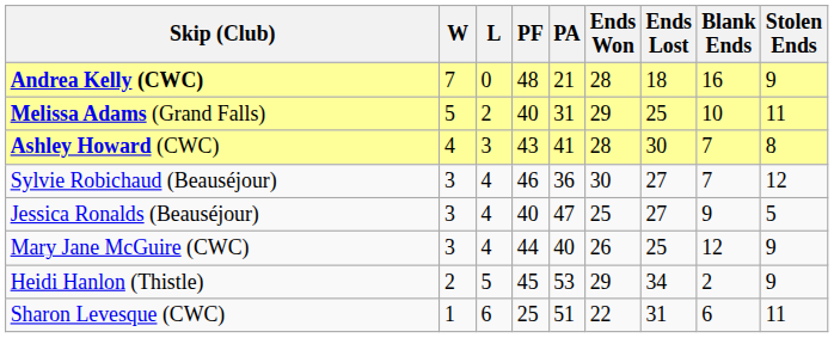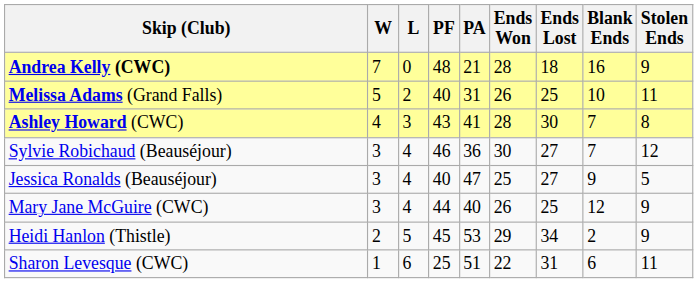 <table class="wikitable">
 <tr>
 <th bgcolor="#efefef" width="320">Skip (Club)</th>
 <th bgcolor="#efefef" width="20">W</th>
 <th bgcolor="#efefef" width="20">L</th>
 <th bgcolor="#efefef" width="20">PF</th>
 <th bgcolor="#efefef" width="20">PA</th>
 <th bgcolor="#efefef" width="20">Ends <br> Won</th>
 <th bgcolor="#efefef" width="20">Ends <br> Lost</th>
 <th bgcolor="#efefef" width="20">Blank <br> Ends</th>
 <th bgcolor="#efefef" width="20">Stolen <br> Ends</th>
 </tr>
 <tr bgcolor="#ffff9a">
 <td><strong><a href='#'>Andrea Kelly</a> (CWC)</strong></td>
 <td>7</td>
 <td>0</td>
 <td>48</td>
 <td>21</td>
 <td>28</td>
 <td>18</td>
 <td>16</td>
 <td>9</td>
 </tr>
 <tr bgcolor="#ffff9a">
 <td><strong><a href='#'>Melissa Adams</a></strong> (Grand Falls)</td>
 <td>5</td>
 <td>2</td>
 <td>40</td>
 <td>31</td>
-<td>29</td>
+<td>26</td>
 <td>25</td>
 <td>10</td>
 <td>11</td>
 </tr>
 <tr bgcolor="#ffff9a">
 <td><strong><a href='#'>Ashley Howard</a></strong> (CWC)</td>
 <td>4</td>
 <td>3</td>
 <td>43</td>
 <td>41</td>
 <td>28</td>
 <td>30</td>
 <td>7</td>
 <td>8</td>
 </tr>
 <tr>
 <td><a href='#'>Sylvie Robichaud</a> (Beauséjour)</td>
 <td>3</td>
 <td>4</td>
 <td>46</td>
 <td>36</td>
 <td>30</td>
 <td>27</td>
 <td>7</td>
 <td>12</td>
 </tr>
 <tr>
 <td><a href='#'>Jessica Ronalds</a> (Beauséjour)</td>
 <td>3</td>
 <td>4</td>
 <td>40</td>
 <td>47</td>
 <td>25</td>
 <td>27</td>
 <td>9</td>
 <td>5</td>
 </tr>
 <tr>
 <td><a href='#'>Mary Jane McGuire</a> (CWC)</td>
 <td>3</td>
 <td>4</td>
 <td>44</td>
 <td>40</td>
 <td>26</td>
 <td>25</td>
 <td>12</td>
 <td>9</td>
 </tr>
 <tr>
 <td><a href='#'>Heidi Hanlon</a> (Thistle)</td>
 <td>2</td>
 <td>5</td>
 <td>45</td>
 <td>53</td>
 <td>29</td>
 <td>34</td>
 <td>2</td>
 <td>9</td>
 </tr>
 <tr>
 <td><a href='#'>Sharon Levesque</a> (CWC)</td>
 <td>1</td>
 <td>6</td>
 <td>25</td>
 <td>51</td>
 <td>22</td>
 <td>31</td>
 <td>6</td>
 <td>11</td>
 </tr>
 </table>
